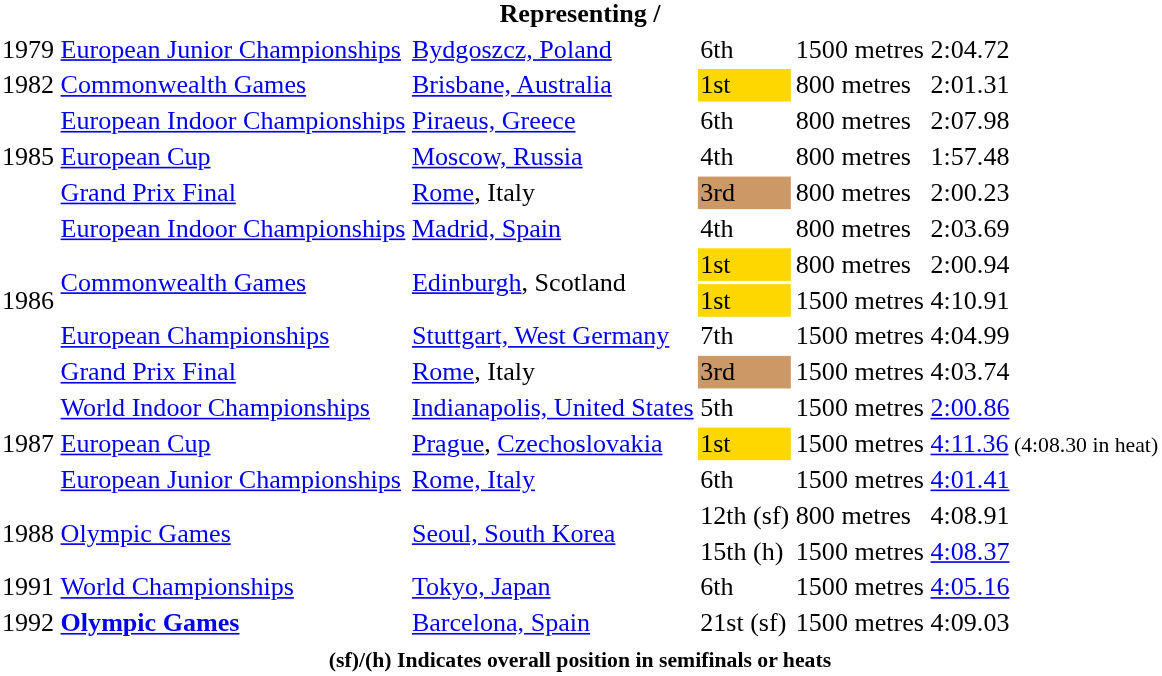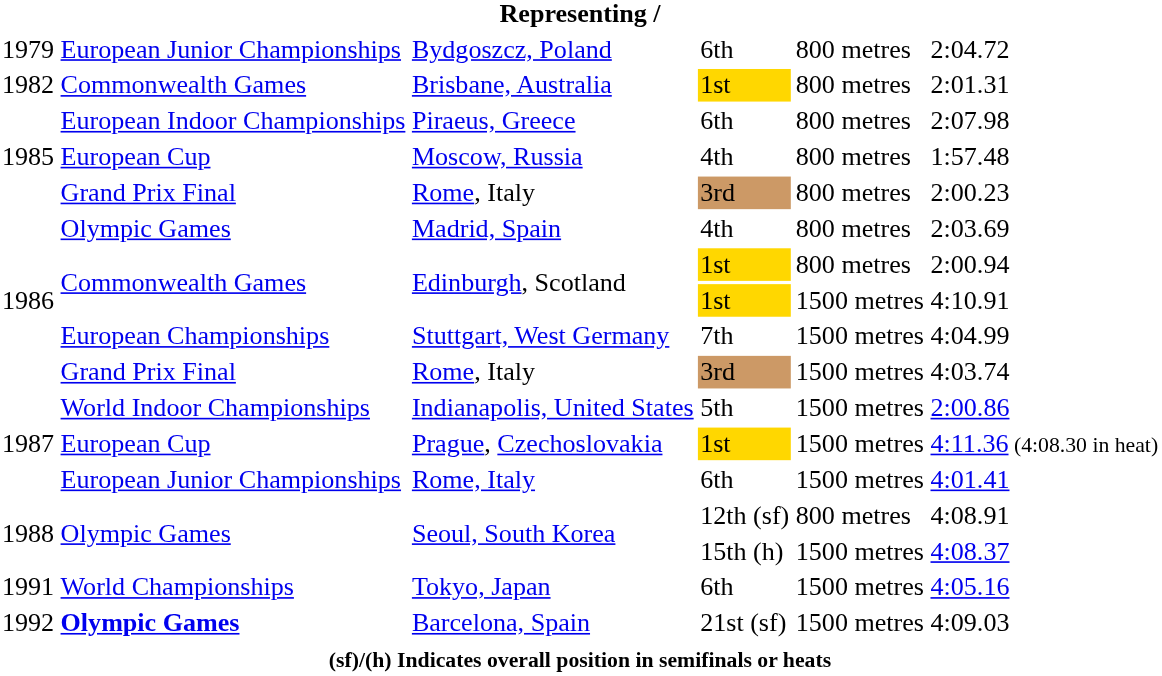 <table>
 <tr>
 <th colspan="6">Representing  / </th>
 </tr>
 <tr>
 <td>1979</td>
 <td><a href='#'>European Junior Championships</a></td>
 <td><a href='#'>Bydgoszcz, Poland</a></td>
 <td>6th</td>
-<td>1500 metres</td>
+<td>800 metres</td>
 <td>2:04.72</td>
 </tr>
 <tr>
 <td>1982</td>
 <td><a href='#'>Commonwealth Games</a></td>
 <td><a href='#'>Brisbane, Australia</a></td>
 <td bgcolor="gold">1st</td>
 <td>800 metres</td>
 <td>2:01.31</td>
 </tr>
 <tr>
 <td rowspan=3>1985</td>
 <td><a href='#'>European Indoor Championships</a></td>
 <td><a href='#'>Piraeus, Greece</a></td>
 <td>6th</td>
 <td>800 metres</td>
 <td>2:07.98</td>
 </tr>
 <tr>
 <td><a href='#'>European Cup</a></td>
 <td><a href='#'>Moscow, Russia</a></td>
 <td>4th</td>
 <td>800 metres</td>
 <td>1:57.48</td>
 </tr>
 <tr>
 <td><a href='#'>Grand Prix Final</a></td>
 <td><a href='#'>Rome</a>, Italy</td>
 <td bgcolor=cc9966>3rd</td>
 <td>800 metres</td>
 <td>2:00.23</td>
 </tr>
 <tr>
 <td rowspan=5>1986</td>
-<td><a href='#'>European Indoor Championships</a></td>
+<td><a href='#'>Olympic Games</a></td>
 <td><a href='#'>Madrid, Spain</a></td>
 <td>4th</td>
 <td>800 metres</td>
 <td>2:03.69</td>
 </tr>
 <tr>
 <td rowspan=2><a href='#'>Commonwealth Games</a></td>
 <td rowspan=2><a href='#'>Edinburgh</a>, Scotland</td>
 <td bgcolor="gold">1st</td>
 <td>800 metres</td>
 <td>2:00.94</td>
 </tr>
 <tr>
 <td bgcolor="gold">1st</td>
 <td>1500 metres</td>
 <td>4:10.91</td>
 </tr>
 <tr>
 <td><a href='#'>European Championships</a></td>
 <td><a href='#'>Stuttgart, West Germany</a></td>
 <td>7th</td>
 <td>1500 metres</td>
 <td>4:04.99</td>
 </tr>
 <tr>
 <td><a href='#'>Grand Prix Final</a></td>
 <td><a href='#'>Rome</a>, Italy</td>
 <td bgcolor=cc9966>3rd</td>
 <td>1500 metres</td>
 <td>4:03.74</td>
 </tr>
 <tr>
 <td rowspan=3>1987</td>
 <td><a href='#'>World Indoor Championships</a></td>
 <td><a href='#'>Indianapolis, United States</a></td>
 <td>5th</td>
 <td>1500 metres</td>
 <td><a href='#'>2:00.86</a></td>
 </tr>
 <tr>
 <td><a href='#'>European Cup</a></td>
 <td><a href='#'>Prague</a>, <a href='#'>Czechoslovakia</a></td>
 <td bgcolor="gold">1st</td>
 <td>1500 metres</td>
 <td><a href='#'>4:11.36</a><small> (4:08.30 in heat)</small></td>
 </tr>
 <tr>
 <td><a href='#'>European Junior Championships</a></td>
 <td><a href='#'>Rome, Italy</a></td>
 <td>6th</td>
 <td>1500 metres</td>
 <td><a href='#'>4:01.41</a></td>
 </tr>
 <tr>
 <td rowspan=2>1988</td>
 <td rowspan=2><a href='#'>Olympic Games</a></td>
 <td rowspan=2><a href='#'>Seoul, South Korea</a></td>
 <td>12th (sf)</td>
 <td>800 metres</td>
 <td>4:08.91</td>
 </tr>
 <tr>
 <td>15th (h)</td>
 <td>1500 metres</td>
 <td><a href='#'>4:08.37</a></td>
 </tr>
 <tr>
 <td>1991</td>
 <td><a href='#'>World Championships</a></td>
 <td><a href='#'>Tokyo, Japan</a></td>
 <td>6th</td>
 <td>1500 metres</td>
 <td><a href='#'>4:05.16</a></td>
 </tr>
 <tr>
 <td>1992</td>
 <td><strong><a href='#'>Olympic Games</a></strong></td>
 <td><a href='#'>Barcelona, Spain</a></td>
 <td>21st (sf)</td>
 <td>1500 metres</td>
 <td>4:09.03</td>
 </tr>
 <tr>
 <th colspan=6><small><strong> (sf)/(h) Indicates overall position in semifinals or heats</strong> </small></th>
 </tr>
 </table>
